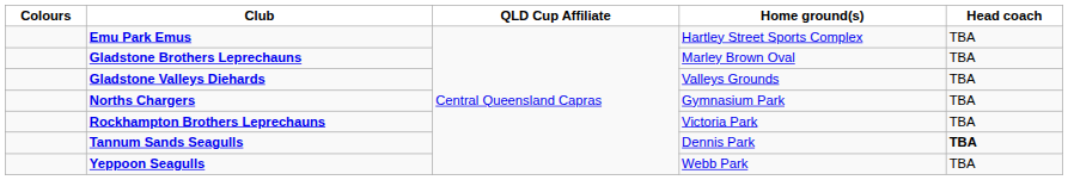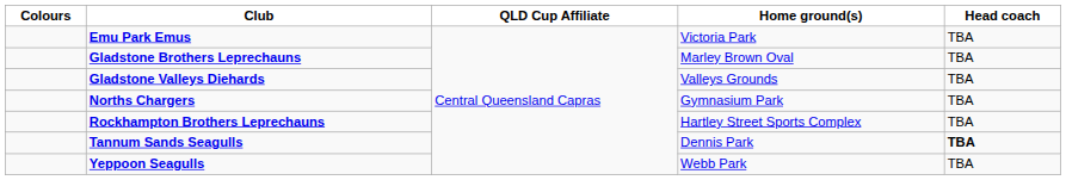 <table class="wikitable" style="width:100%; text-align:left">
 <tr>
 <th style="background:white">Colours</th>
 <th style="background:white">Club</th>
 <th style="background:white">QLD Cup Affiliate</th>
 <th style="background:white">Home ground(s)</th>
 <th style="background:white">Head coach</th>
 </tr>
 <tr>
 <td></td>
 <td><strong><a href='#'>Emu Park Emus</a></strong></td>
 <td rowspan="7"> <a href='#'>Central Queensland Capras</a></td>
-<td><a href='#'>Hartley Street Sports Complex</a></td>
+<td><a href='#'>Victoria Park</a></td>
 <td>TBA</td>
 </tr>
 <tr>
 <td></td>
 <td><strong><a href='#'>Gladstone Brothers Leprechauns</a></strong></td>
 <td><a href='#'>Marley Brown Oval</a></td>
 <td>TBA</td>
 </tr>
 <tr>
 <td></td>
 <td><strong><a href='#'>Gladstone Valleys Diehards</a></strong></td>
 <td><a href='#'>Valleys Grounds</a></td>
 <td>TBA</td>
 </tr>
 <tr>
 <td></td>
 <td><strong><a href='#'>Norths Chargers</a></strong></td>
 <td><a href='#'>Gymnasium Park</a></td>
 <td>TBA</td>
 </tr>
 <tr>
 <td></td>
 <td><strong><a href='#'>Rockhampton Brothers Leprechauns</a></strong></td>
-<td><a href='#'>Victoria Park</a></td>
+<td><a href='#'>Hartley Street Sports Complex</a></td>
 <td>TBA</td>
 </tr>
 <tr>
 <td></td>
 <td><strong><a href='#'>Tannum Sands Seagulls</a></strong></td>
 <td><a href='#'>Dennis Park</a></td>
 <td><strong>TBA</strong></td>
 </tr>
 <tr>
 <td></td>
 <td><strong><a href='#'>Yeppoon Seagulls</a></strong></td>
 <td><a href='#'>Webb Park</a></td>
 <td>TBA</td>
 </tr>
 </table>
